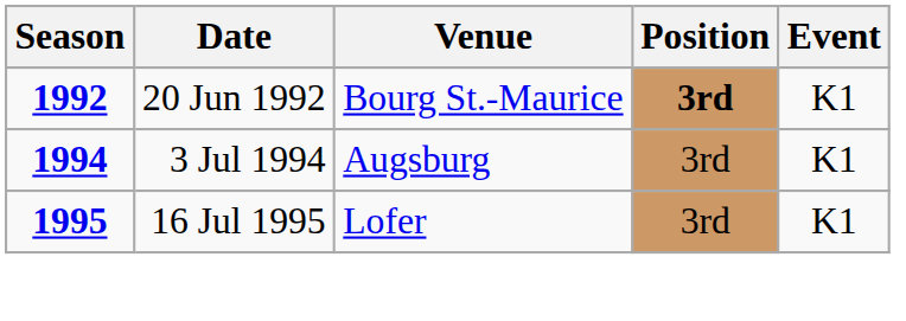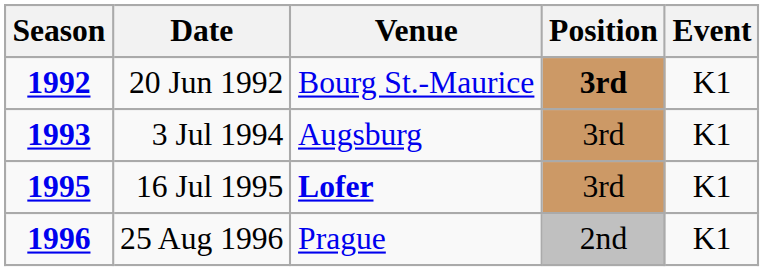 <table class="wikitable" style="text-align:center; font-size:95%;">
 <tr>
 <th>Season</th>
 <th>Date</th>
 <th>Venue</th>
 <th>Position</th>
 <th>Event</th>
 </tr>
 <tr>
 <td><strong><a href='#'>1992</a></strong></td>
 <td align=right>20 Jun 1992</td>
 <td align=left><a href='#'>Bourg St.-Maurice</a></td>
 <td bgcolor=cc9966><strong>3rd</strong></td>
 <td>K1</td>
 </tr>
 <tr>
-<td><strong><a href='#'>1994</a></strong></td>
+<td><strong><a href='#'>1993</a></strong></td>
 <td align=right>3 Jul 1994</td>
 <td align=left><a href='#'>Augsburg</a></td>
 <td bgcolor=cc9966>3rd</td>
 <td>K1</td>
 </tr>
 <tr>
 <td><strong><a href='#'>1995</a></strong></td>
 <td align=right>16 Jul 1995</td>
-<td align=left><a href='#'>Lofer</a></td>
+<td align=left><strong><a href='#'>Lofer</a></strong></td>
 <td bgcolor=cc9966>3rd</td>
 <td>K1</td>
 </tr>
+<tr>
+<td><strong><a href='#'>1996</a></strong></td>
+<td align=right>25 Aug 1996</td>
+<td align=left><a href='#'>Prague</a></td>
+<td bgcolor=silver>2nd</td>
+<td>K1</td>
+</tr>
 </table>
